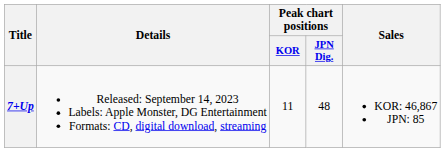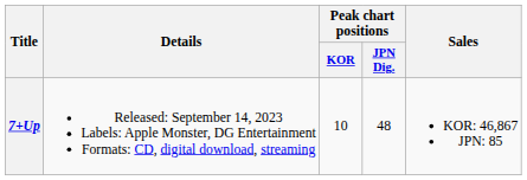 <table class="wikitable plainrowheaders" style="text-align:center">
 <tr>
 <th scope="col" rowspan="2">Title</th>
 <th scope="col" rowspan="2">Details</th>
 <th scope="col" colspan="2">Peak chart positions</th>
 <th scope="col" rowspan="2">Sales</th>
 </tr>
 <tr>
 <th scope="col" style="font-size:90%; width:3em"><a href='#'>KOR</a><br></th>
 <th scope="col" style="font-size:90%; width:3em"><a href='#'>JPN<br>Dig.</a><br></th>
 </tr>
 <tr>
 <th scope="row"><em><a href='#'>7+Up</a></em></th>
 <td><br><ul><li>Released: September 14, 2023 </li><li>Labels: Apple Monster, DG Entertainment</li><li>Formats: <a href='#'>CD</a>, <a href='#'>digital download</a>, <a href='#'>streaming</a></li></ul></td>
-<td>11</td>
+<td>10</td>
 <td>48</td>
 <td><br><ul><li>KOR: 46,867</li><li>JPN: 85 </li></ul></td>
 </tr>
 </table>
